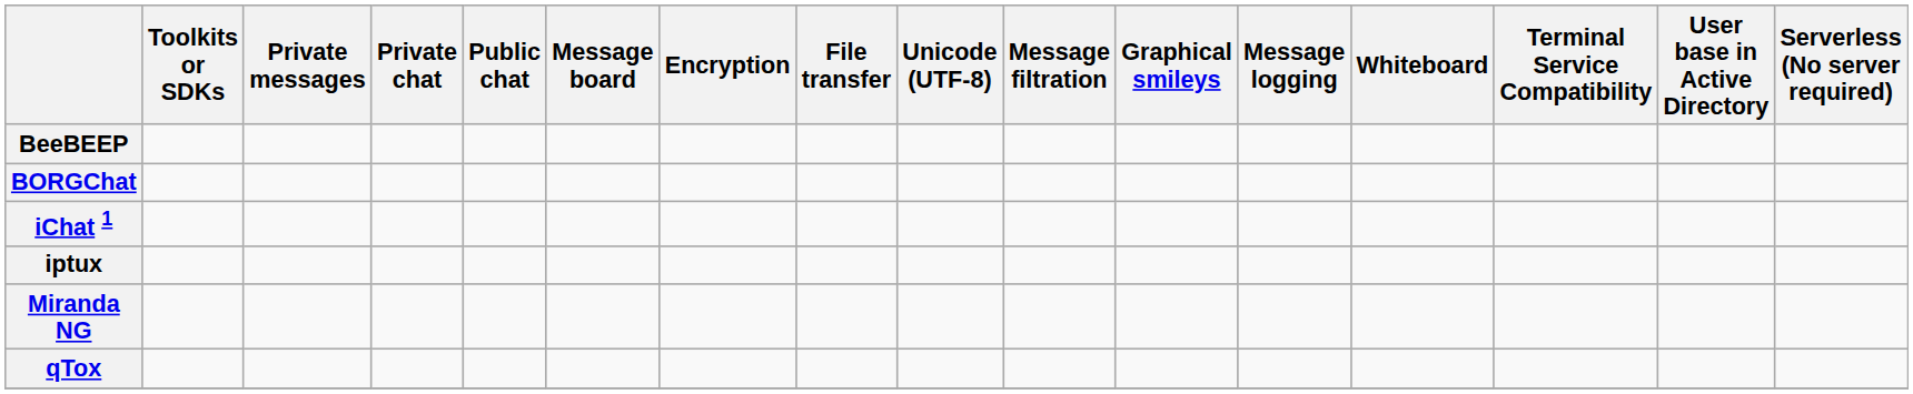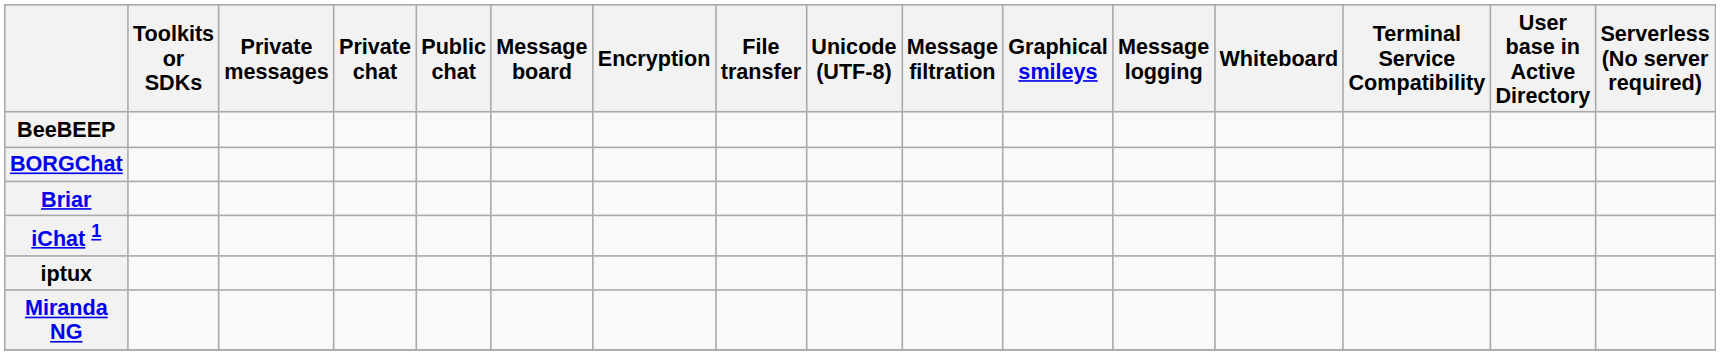 <table class="wikitable sortable sort-under" style="font-size: smaller; width: auto; text-align: center;">
 <tr>
 <th></th>
 <th>Toolkits or SDKs</th>
 <th>Private messages</th>
 <th>Private chat</th>
 <th>Public chat</th>
 <th>Message board</th>
 <th>Encryption</th>
 <th>File transfer</th>
 <th>Unicode (UTF-8)</th>
 <th>Message filtration</th>
 <th>Graphical <a href='#'>smileys</a></th>
 <th>Message logging</th>
 <th>Whiteboard</th>
 <th>Terminal Service Compatibility</th>
 <th>User base in Active Directory</th>
 <th>Serverless (No server required)</th>
 </tr>
 <tr>
 <th>BeeBEEP</th>
 <td></td>
 <td></td>
 <td></td>
 <td></td>
 <td></td>
 <td></td>
 <td></td>
 <td></td>
 <td></td>
 <td></td>
 <td></td>
 <td></td>
 <td></td>
 <td></td>
 <td></td>
 </tr>
 <tr>
 <th><a href='#'>BORGChat</a></th>
+<td></td>
+<td></td>
+<td></td>
+<td></td>
+<td></td>
+<td></td>
+<td></td>
+<td></td>
+<td></td>
+<td></td>
+<td></td>
+<td></td>
+<td></td>
+<td></td>
+<td></td>
+</tr>
+<tr>
+<th><a href='#'>Briar</a></th>
 <td></td>
 <td></td>
 <td></td>
 <td></td>
 <td></td>
 <td></td>
 <td></td>
 <td></td>
 <td></td>
 <td></td>
 <td></td>
 <td></td>
 <td></td>
 <td></td>
 <td></td>
 </tr>
 <tr>
 <th><a href='#'>iChat</a> <sup><a href='#'>1</a></sup></th>
 <td></td>
 <td></td>
 <td></td>
 <td></td>
 <td></td>
 <td></td>
 <td></td>
 <td></td>
 <td></td>
 <td></td>
 <td></td>
 <td></td>
 <td></td>
 <td></td>
 <td></td>
 </tr>
 <tr>
 <th>iptux</th>
 <td></td>
 <td></td>
 <td></td>
 <td></td>
 <td></td>
 <td></td>
 <td></td>
 <td></td>
 <td></td>
 <td></td>
 <td></td>
 <td></td>
 <td></td>
 <td></td>
 <td></td>
 </tr>
 <tr>
 <th><a href='#'>Miranda NG</a></th>
 <td></td>
 <td></td>
 <td></td>
 <td></td>
 <td></td>
 <td></td>
 <td></td>
 <td></td>
 <td></td>
 <td></td>
 <td></td>
 <td></td>
 <td></td>
 <td></td>
 <td></td>
 </tr>
 <tr>
-<th><a href='#'>qTox</a></th>
-<td></td>
-<td></td>
-<td></td>
-<td></td>
-<td></td>
-<td></td>
-<td></td>
-<td></td>
-<td></td>
-<td></td>
-<td></td>
-<td></td>
-<td></td>
-<td></td>
-<td></td>
-</tr>
-<tr>
 </tr>
 </table>
